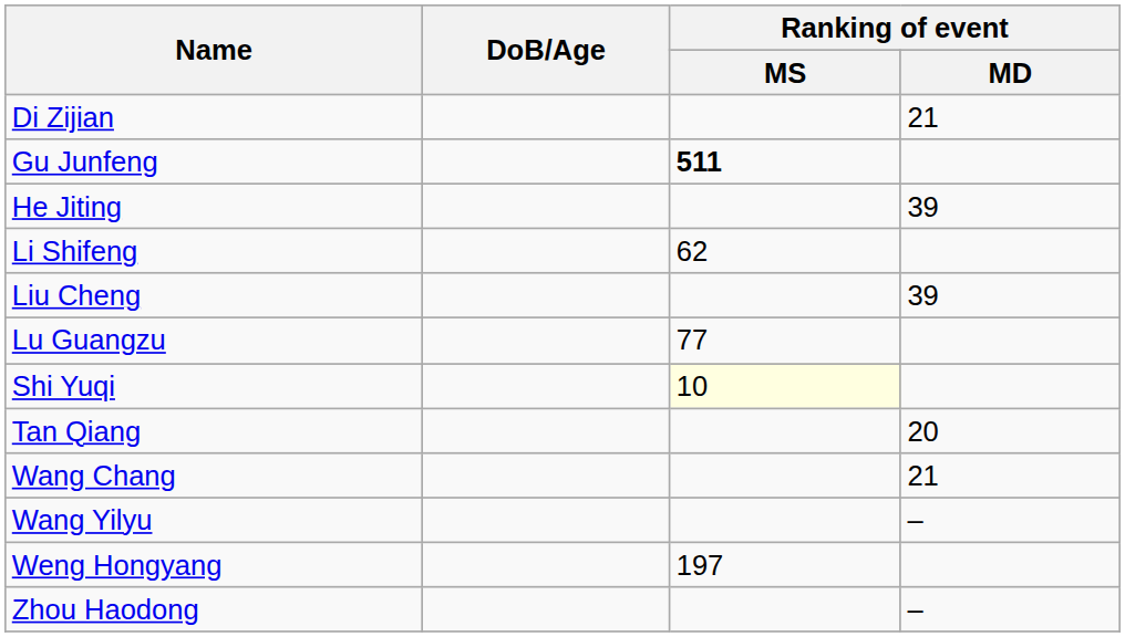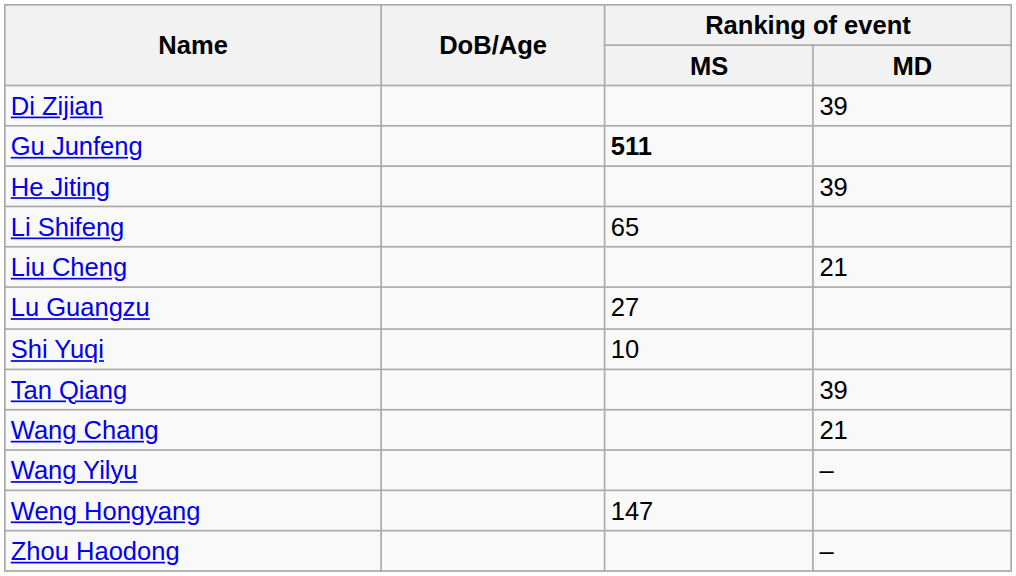 <table class="wikitable"  style="width:600px; font-size:95%;">
 <tr>
 <th align="left" rowspan="2">Name</th>
 <th align="left" rowspan="2">DoB/Age</th>
 <th align="center" colspan="2">Ranking of event</th>
 </tr>
 <tr>
 <th align="center">MS</th>
 <th align="center">MD</th>
 </tr>
 <tr>
 <td align="left"><a href='#'>Di Zijian</a></td>
 <td align="left"></td>
 <td></td>
-<td>21</td>
+<td>39</td>
 </tr>
 <tr>
 <td align="left"><a href='#'>Gu Junfeng</a></td>
 <td align="left"></td>
 <td><strong>511</strong></td>
 <td></td>
 </tr>
 <tr>
 <td align="left"><a href='#'>He Jiting</a></td>
 <td align="left"></td>
 <td></td>
 <td>39</td>
 </tr>
 <tr>
 <td align="left"><a href='#'>Li Shifeng</a></td>
 <td align="left"></td>
-<td>62</td>
+<td>65</td>
 <td></td>
 </tr>
 <tr>
 <td align="left"><a href='#'>Liu Cheng</a></td>
 <td align="left"></td>
 <td></td>
-<td>39</td>
+<td>21</td>
 </tr>
 <tr>
 <td align="left"><a href='#'>Lu Guangzu</a></td>
 <td align="left"></td>
-<td>77</td>
+<td>27</td>
 <td></td>
 </tr>
 <tr>
 <td align="left"><a href='#'>Shi Yuqi</a></td>
 <td align="left"></td>
-<td style="background: lightyellow;">10</td>
+<td>10</td>
 <td></td>
 </tr>
 <tr>
 <td align="left"><a href='#'>Tan Qiang</a></td>
 <td align="left"></td>
 <td></td>
-<td>20</td>
+<td>39</td>
 </tr>
 <tr>
 <td align="left"><a href='#'>Wang Chang</a></td>
 <td align="left"></td>
 <td></td>
 <td>21</td>
 </tr>
 <tr>
 <td align="left"><a href='#'>Wang Yilyu</a></td>
 <td align="left"></td>
 <td></td>
 <td>–</td>
 </tr>
 <tr>
 <td align="left"><a href='#'>Weng Hongyang</a></td>
 <td align="left"></td>
-<td>197</td>
+<td>147</td>
 <td></td>
 </tr>
 <tr>
 <td align="left"><a href='#'>Zhou Haodong</a></td>
 <td align="left"></td>
 <td></td>
 <td>–</td>
 </tr>
 </table>
